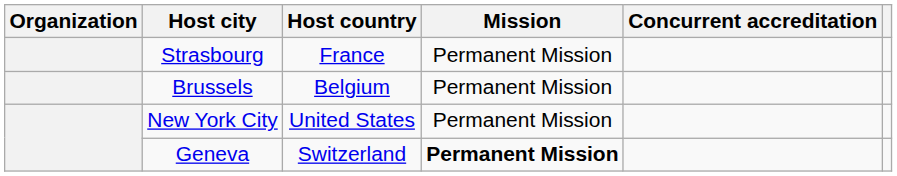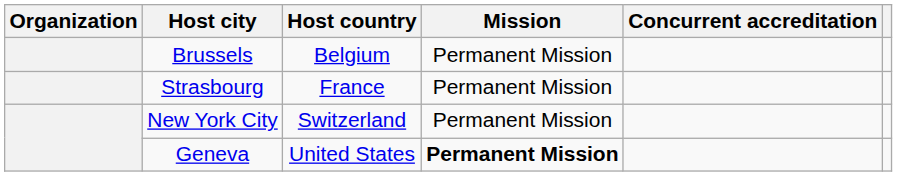 <table class="wikitable plainrowheaders" style="text-align:center;" style="text-align:center;">
 <tr>
 <th scope="col">Organization</th>
 <th scope="col">Host city</th>
 <th scope="col">Host country</th>
 <th scope="col">Mission</th>
 <th scope="col">Concurrent accreditation</th>
 <th scope="col"></th>
 </tr>
 <tr>
 <th scope="row"></th>
+<td><a href='#'>Brussels</a></td>
+<td><a href='#'>Belgium</a></td>
+<td>Permanent Mission</td>
+<td></td>
+<td></td>
+</tr>
+<tr>
+<th scope="row"></th>
 <td><a href='#'>Strasbourg</a></td>
 <td><a href='#'>France</a></td>
 <td>Permanent Mission</td>
 <td></td>
 <td></td>
 </tr>
 <tr>
-<th scope="row"></th>
-<td><a href='#'>Brussels</a></td>
-<td><a href='#'>Belgium</a></td>
-<td>Permanent Mission</td>
-<td></td>
-<td></td>
-</tr>
-<tr>
 <th scope="row" rowspan="2"></th>
 <td><a href='#'>New York City</a></td>
-<td><a href='#'>United States</a></td>
+<td><a href='#'>Switzerland</a></td>
 <td>Permanent Mission</td>
 <td></td>
 <td></td>
 </tr>
 <tr>
 <td><a href='#'>Geneva</a></td>
-<td><a href='#'>Switzerland</a></td>
+<td><a href='#'>United States</a></td>
 <td><strong>Permanent Mission</strong></td>
 <td></td>
 <td></td>
 </tr>
 </table>
